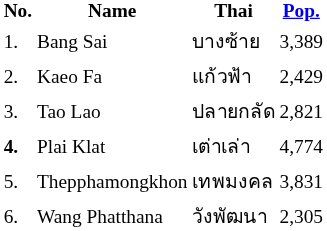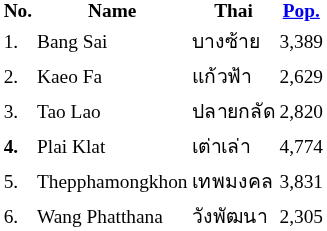 <table>
 <tr>
 <th>No.</th>
 <th>Name</th>
 <th>Thai</th>
 <th><a href='#'>Pop.</a></th>
 </tr>
 <tr>
 <td>1.</td>
 <td>Bang Sai</td>
 <td>บางซ้าย</td>
 <td>3,389</td>
 </tr>
 <tr>
 <td>2.</td>
 <td>Kaeo Fa</td>
 <td>แก้วฟ้า</td>
-<td>2,429</td>
+<td>2,629</td>
 </tr>
 <tr>
 <td>3.</td>
 <td>Tao Lao</td>
 <td>ปลายกลัด</td>
-<td>2,821</td>
+<td>2,820</td>
 </tr>
 <tr>
 <td><strong>4.</strong></td>
 <td>Plai Klat</td>
 <td>เต่าเล่า</td>
 <td>4,774</td>
 </tr>
 <tr>
 <td>5.</td>
 <td>Thepphamongkhon</td>
 <td>เทพมงคล</td>
 <td>3,831</td>
 </tr>
 <tr>
 <td>6.</td>
 <td>Wang Phatthana</td>
 <td>วังพัฒนา</td>
 <td>2,305</td>
 </tr>
 </table>
